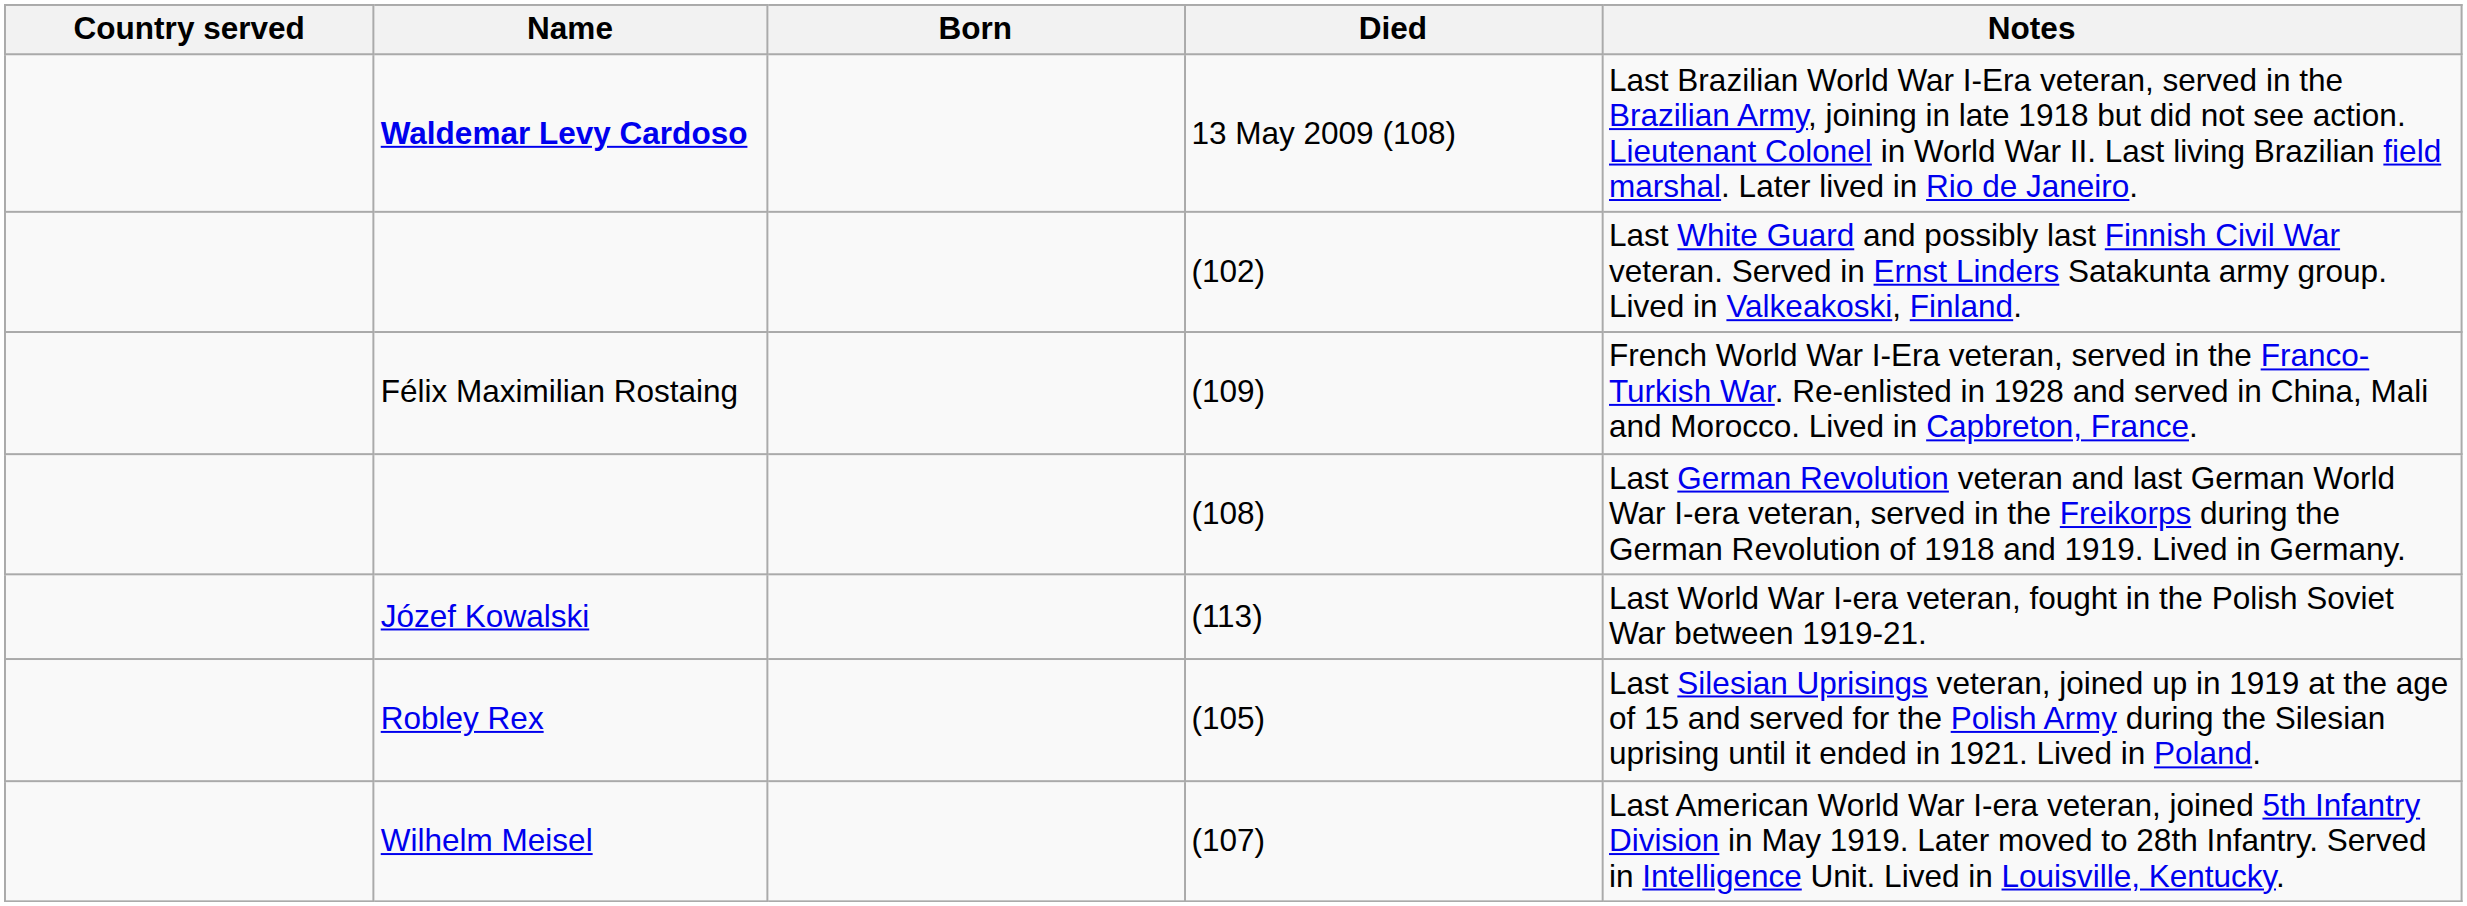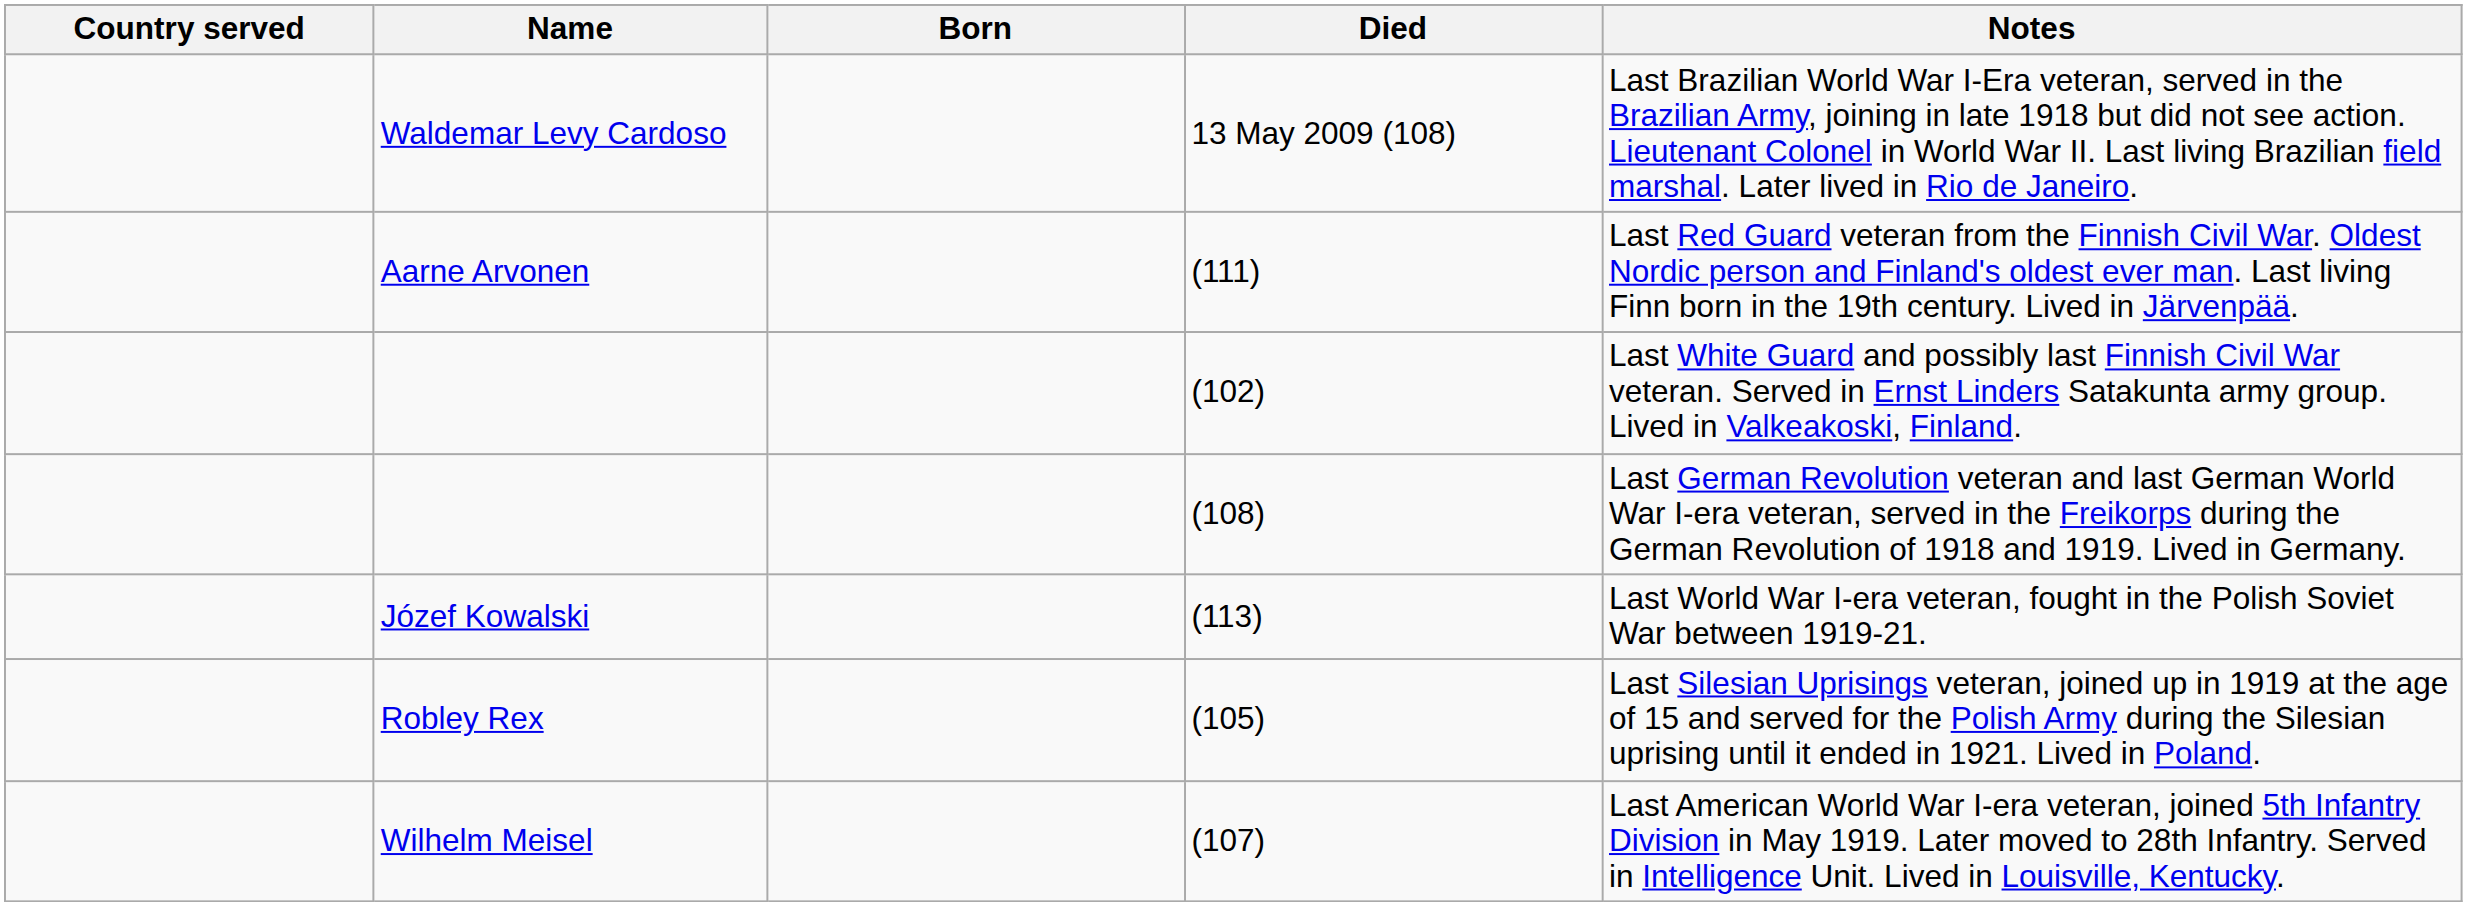 <table class="wikitable sortable">
 <tr>
 <th colspan=1 width="15%">Country served</th>
 <th colspan=1 width="16%">Name</th>
 <th colspan=1 width="17%">Born</th>
 <th colspan=1 width="17%">Died</th>
 <th colspan=1 width="35%">Notes</th>
 </tr>
 <tr>
 <td></td>
-<td><strong><a href='#'>Waldemar Levy Cardoso</a></strong></td>
+<td><a href='#'>Waldemar Levy Cardoso</a></td>
 <td></td>
 <td>13 May 2009 (108)</td>
 <td>Last Brazilian World War I-Era veteran, served in the <a href='#'>Brazilian Army</a>, joining in late 1918 but did not see action. <a href='#'>Lieutenant Colonel</a> in World War II. Last living Brazilian <a href='#'>field marshal</a>. Later lived in <a href='#'>Rio de Janeiro</a>.</td>
+</tr>
+<tr>
+<td></td>
+<td><a href='#'>Aarne Arvonen</a></td>
+<td></td>
+<td> (111)</td>
+<td>Last <a href='#'>Red Guard</a> veteran from the <a href='#'>Finnish Civil War</a>. <a href='#'>Oldest Nordic person and Finland's oldest ever man</a>. Last living Finn born in the 19th century. Lived in <a href='#'>Järvenpää</a>.</td>
 </tr>
 <tr>
 <td></td>
 <td></td>
 <td></td>
 <td> (102)</td>
 <td>Last <a href='#'>White Guard</a> and possibly last <a href='#'>Finnish Civil War</a> veteran. Served in <a href='#'>Ernst Linders</a> Satakunta army group. Lived in <a href='#'>Valkeakoski</a>, <a href='#'>Finland</a>.</td>
-</tr>
-<tr>
-<td></td>
-<td>Félix Maximilian Rostaing</td>
-<td></td>
-<td> (109)</td>
-<td>French World War I-Era veteran, served in the <a href='#'>Franco-Turkish War</a>. Re-enlisted in 1928 and served in China, Mali and Morocco. Lived in <a href='#'>Capbreton, France</a>.</td>
 </tr>
 <tr>
 <td></td>
 <td></td>
 <td></td>
 <td> (108)</td>
 <td>Last <a href='#'>German Revolution</a> veteran and last German World War I-era veteran, served in the <a href='#'>Freikorps</a> during the German Revolution of 1918 and 1919. Lived in Germany.</td>
 </tr>
 <tr>
 <td></td>
 <td><a href='#'>Józef Kowalski</a></td>
 <td></td>
 <td> (113)</td>
 <td>Last World War I-era veteran, fought in the Polish Soviet War between 1919-21.</td>
 </tr>
 <tr>
 <td></td>
 <td><a href='#'>Robley Rex</a></td>
 <td></td>
 <td> (105)</td>
 <td>Last <a href='#'>Silesian Uprisings</a> veteran, joined up in 1919 at the age of 15 and served for the <a href='#'>Polish Army</a> during the Silesian uprising until it ended in 1921. Lived in <a href='#'>Poland</a>.</td>
 </tr>
 <tr>
 <td></td>
 <td><a href='#'>Wilhelm Meisel</a></td>
 <td></td>
 <td> (107)</td>
 <td>Last American World War I-era veteran, joined <a href='#'>5th Infantry Division</a> in May 1919. Later moved to 28th Infantry. Served in <a href='#'>Intelligence</a> Unit. Lived in <a href='#'>Louisville, Kentucky</a>.</td>
 </tr>
 </table>
